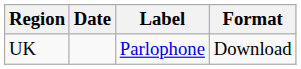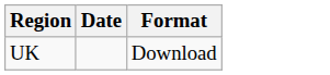 <table class="wikitable">
 <tr>
 <th>Region</th>
 <th>Date</th>
-<th>Label</th>
 <th>Format</th>
 </tr>
 <tr>
 <td>UK</td>
 <td></td>
-<td><a href='#'>Parlophone</a></td>
 <td>Download</td>
 </tr>
 </table>
